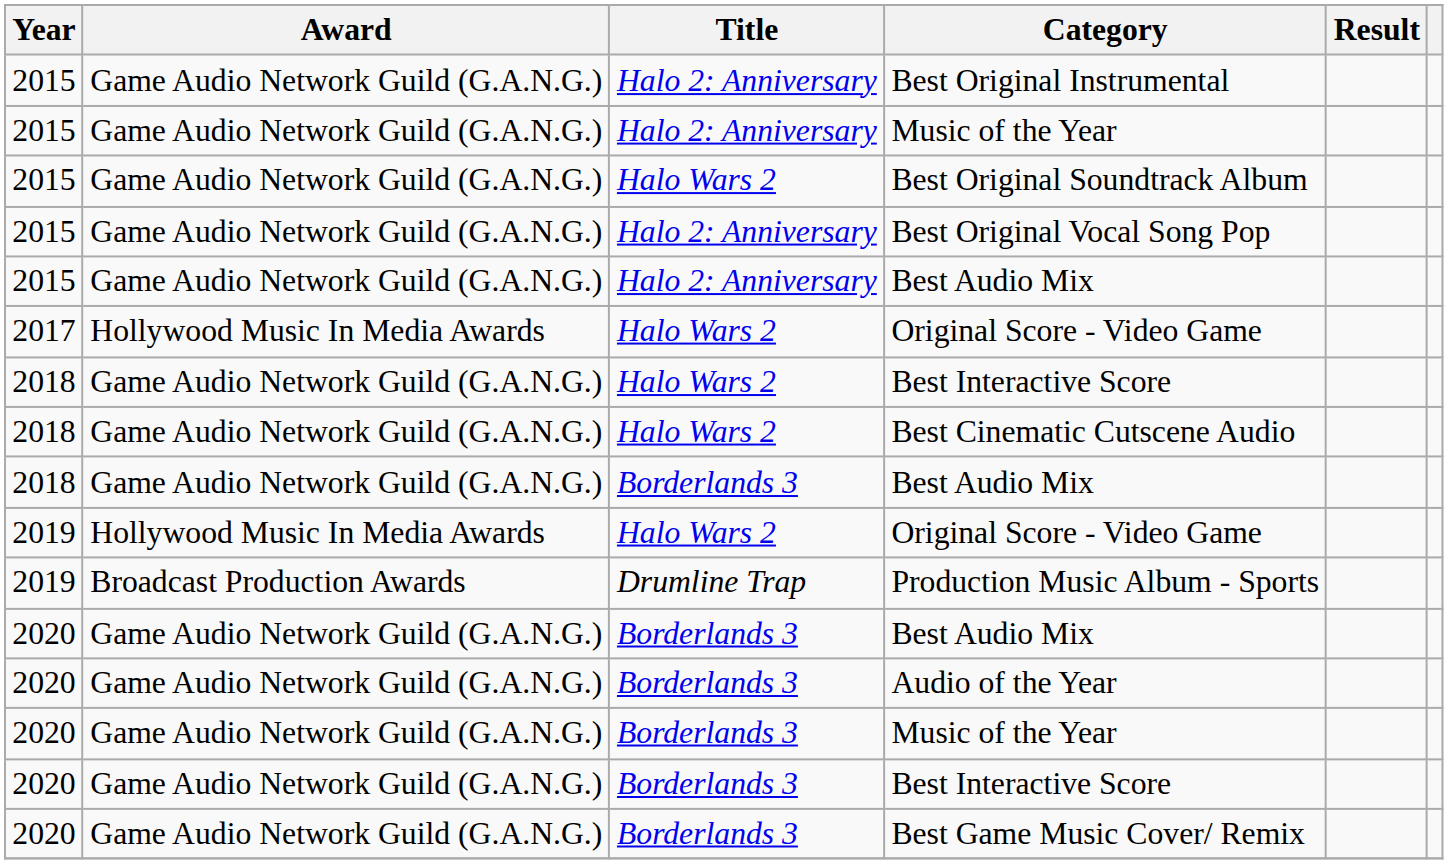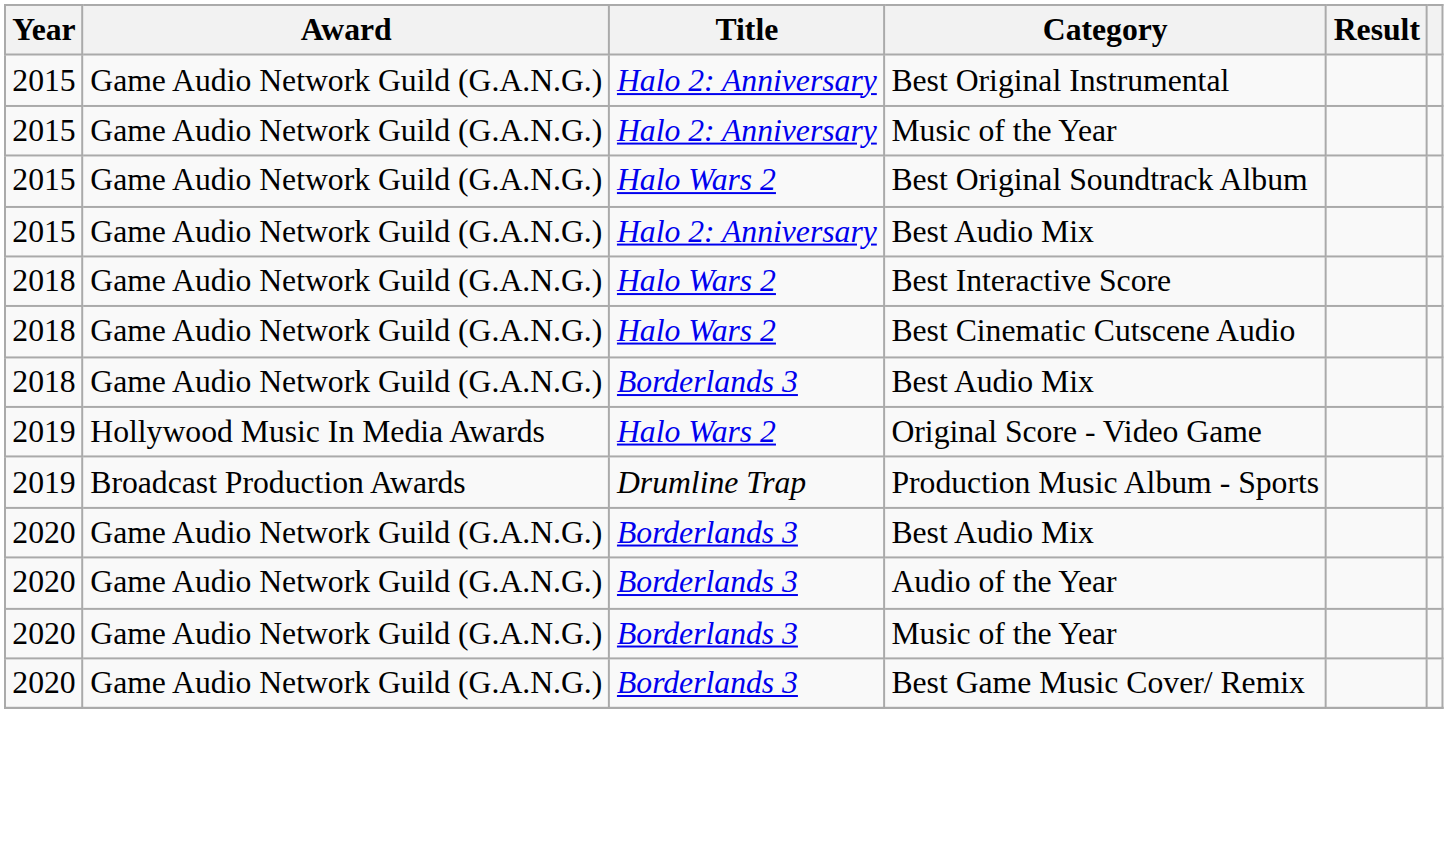 <table class="wikitable sortable">
 <tr>
 <th>Year</th>
 <th>Award</th>
 <th>Title</th>
 <th>Category</th>
 <th>Result</th>
 <th></th>
 </tr>
 <tr>
 <td>2015</td>
 <td>Game Audio Network Guild (G.A.N.G.)</td>
 <td><em><a href='#'>Halo 2: Anniversary</a></em></td>
 <td>Best Original Instrumental</td>
 <td></td>
 <td></td>
 </tr>
 <tr>
 <td>2015</td>
 <td>Game Audio Network Guild (G.A.N.G.)</td>
 <td><em><a href='#'>Halo 2: Anniversary</a></em></td>
 <td>Music of the Year</td>
 <td></td>
 <td></td>
 </tr>
 <tr>
 <td>2015</td>
 <td>Game Audio Network Guild (G.A.N.G.)</td>
 <td><em><a href='#'>Halo Wars 2</a></em></td>
 <td>Best Original Soundtrack Album</td>
 <td></td>
 <td></td>
 </tr>
 <tr>
 <td>2015</td>
 <td>Game Audio Network Guild (G.A.N.G.)</td>
 <td><em><a href='#'>Halo 2: Anniversary</a></em></td>
-<td>Best Original Vocal Song Pop</td>
-<td></td>
-<td></td>
-</tr>
-<tr>
-<td>2015</td>
-<td>Game Audio Network Guild (G.A.N.G.)</td>
-<td><em><a href='#'>Halo 2: Anniversary</a></em></td>
 <td>Best Audio Mix</td>
-<td></td>
-<td></td>
-</tr>
-<tr>
-<td>2017</td>
-<td>Hollywood Music In Media Awards</td>
-<td><em><a href='#'>Halo Wars 2</a></em></td>
-<td>Original Score - Video Game</td>
 <td></td>
 <td></td>
 </tr>
 <tr>
 <td>2018</td>
 <td>Game Audio Network Guild (G.A.N.G.)</td>
 <td><em><a href='#'>Halo Wars 2</a></em></td>
 <td>Best Interactive Score</td>
 <td></td>
 <td></td>
 </tr>
 <tr>
 <td>2018</td>
 <td>Game Audio Network Guild (G.A.N.G.)</td>
 <td><em><a href='#'>Halo Wars 2</a></em></td>
 <td>Best Cinematic Cutscene Audio</td>
 <td></td>
 <td></td>
 </tr>
 <tr>
 <td>2018</td>
 <td>Game Audio Network Guild (G.A.N.G.)</td>
 <td><em><a href='#'>Borderlands 3</a></em></td>
 <td>Best Audio Mix</td>
 <td></td>
 <td></td>
 </tr>
 <tr>
 <td>2019</td>
 <td>Hollywood Music In Media Awards</td>
 <td><em><a href='#'>Halo Wars 2</a></em></td>
 <td Original Score - Video Game>Original Score - Video Game</td>
 <td></td>
 <td></td>
 </tr>
 <tr>
 <td>2019</td>
 <td>Broadcast Production Awards</td>
 <td><em>Drumline Trap</em></td>
 <td>Production Music Album - Sports</td>
 <td></td>
 <td></td>
 </tr>
 <tr>
 <td>2020</td>
 <td>Game Audio Network Guild (G.A.N.G.)</td>
 <td><em><a href='#'>Borderlands 3</a></em></td>
 <td>Best Audio Mix</td>
 <td></td>
 <td></td>
 </tr>
 <tr>
 <td>2020</td>
 <td>Game Audio Network Guild (G.A.N.G.)</td>
 <td><em><a href='#'>Borderlands 3</a></em></td>
 <td>Audio of the Year</td>
 <td></td>
 <td></td>
 </tr>
 <tr>
 <td>2020</td>
 <td>Game Audio Network Guild (G.A.N.G.)</td>
 <td><em><a href='#'>Borderlands 3</a></em></td>
 <td>Music of the Year</td>
 <td></td>
 <td></td>
 </tr>
 <tr>
 <td>2020</td>
 <td>Game Audio Network Guild (G.A.N.G.)</td>
 <td><em><a href='#'>Borderlands 3</a></em></td>
-<td>Best Interactive Score</td>
-<td></td>
-<td></td>
-</tr>
-<tr>
-<td>2020</td>
-<td>Game Audio Network Guild (G.A.N.G.)</td>
-<td><em><a href='#'>Borderlands 3</a></em></td>
 <td>Best Game Music Cover/ Remix</td>
 <td></td>
 <td></td>
 </tr>
 <tr>
 </tr>
 </table>
